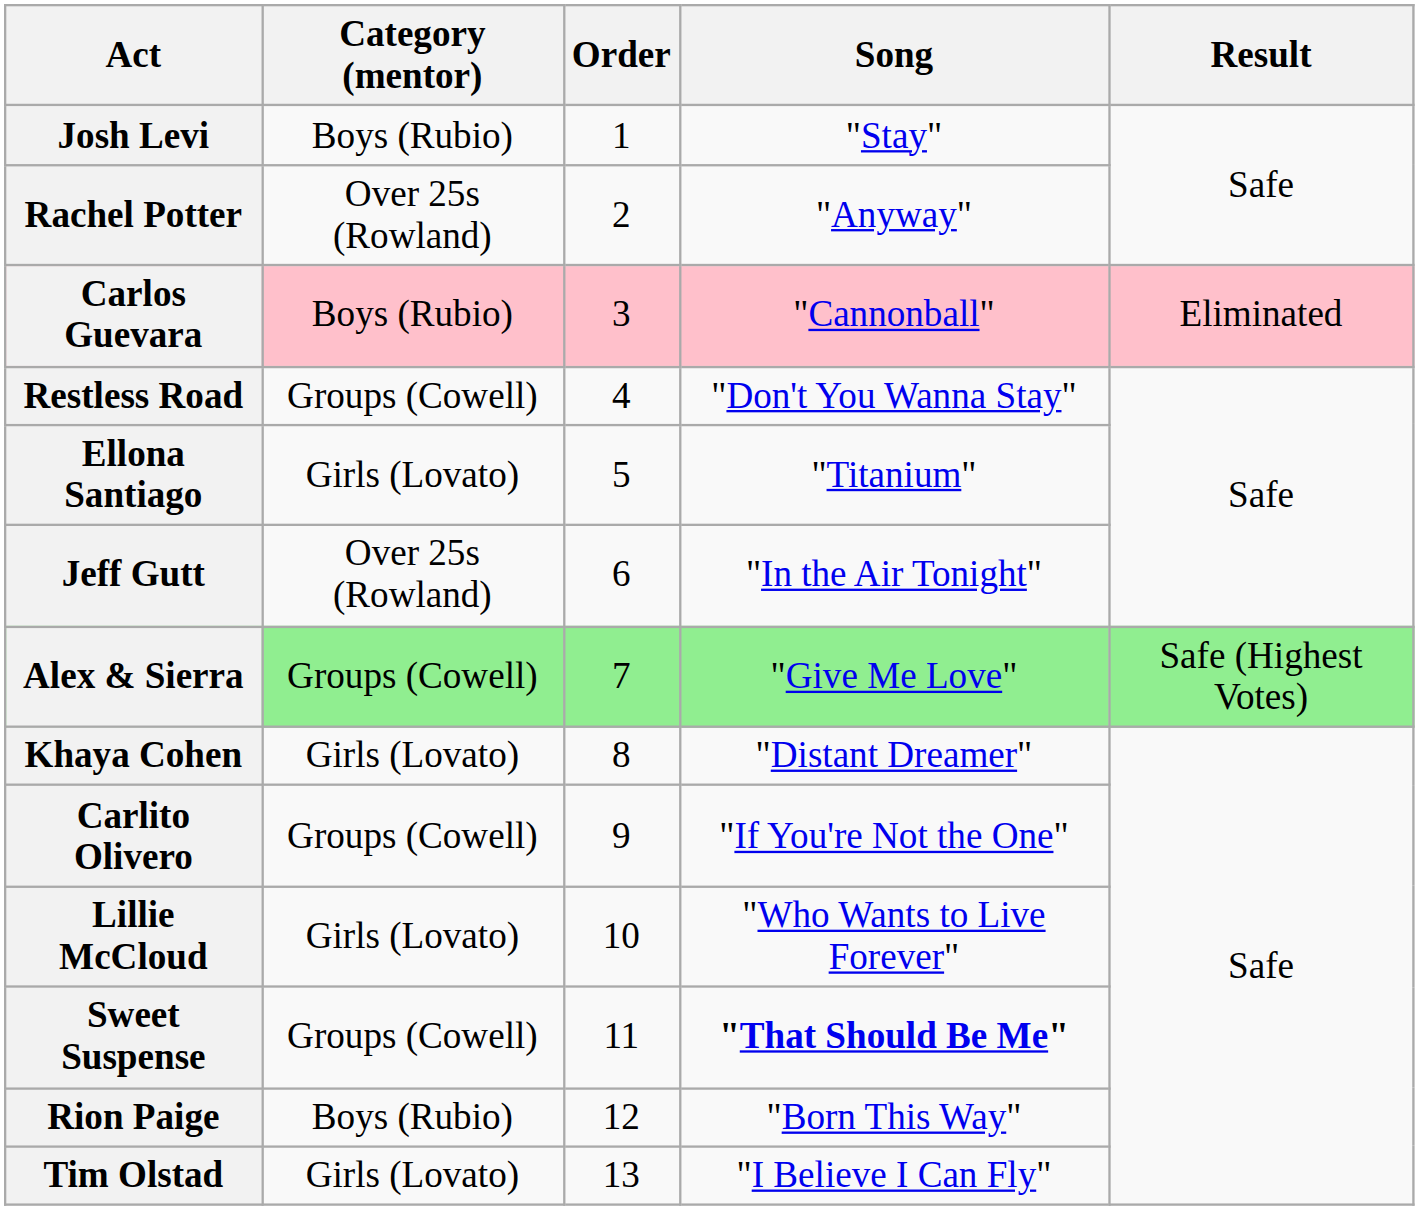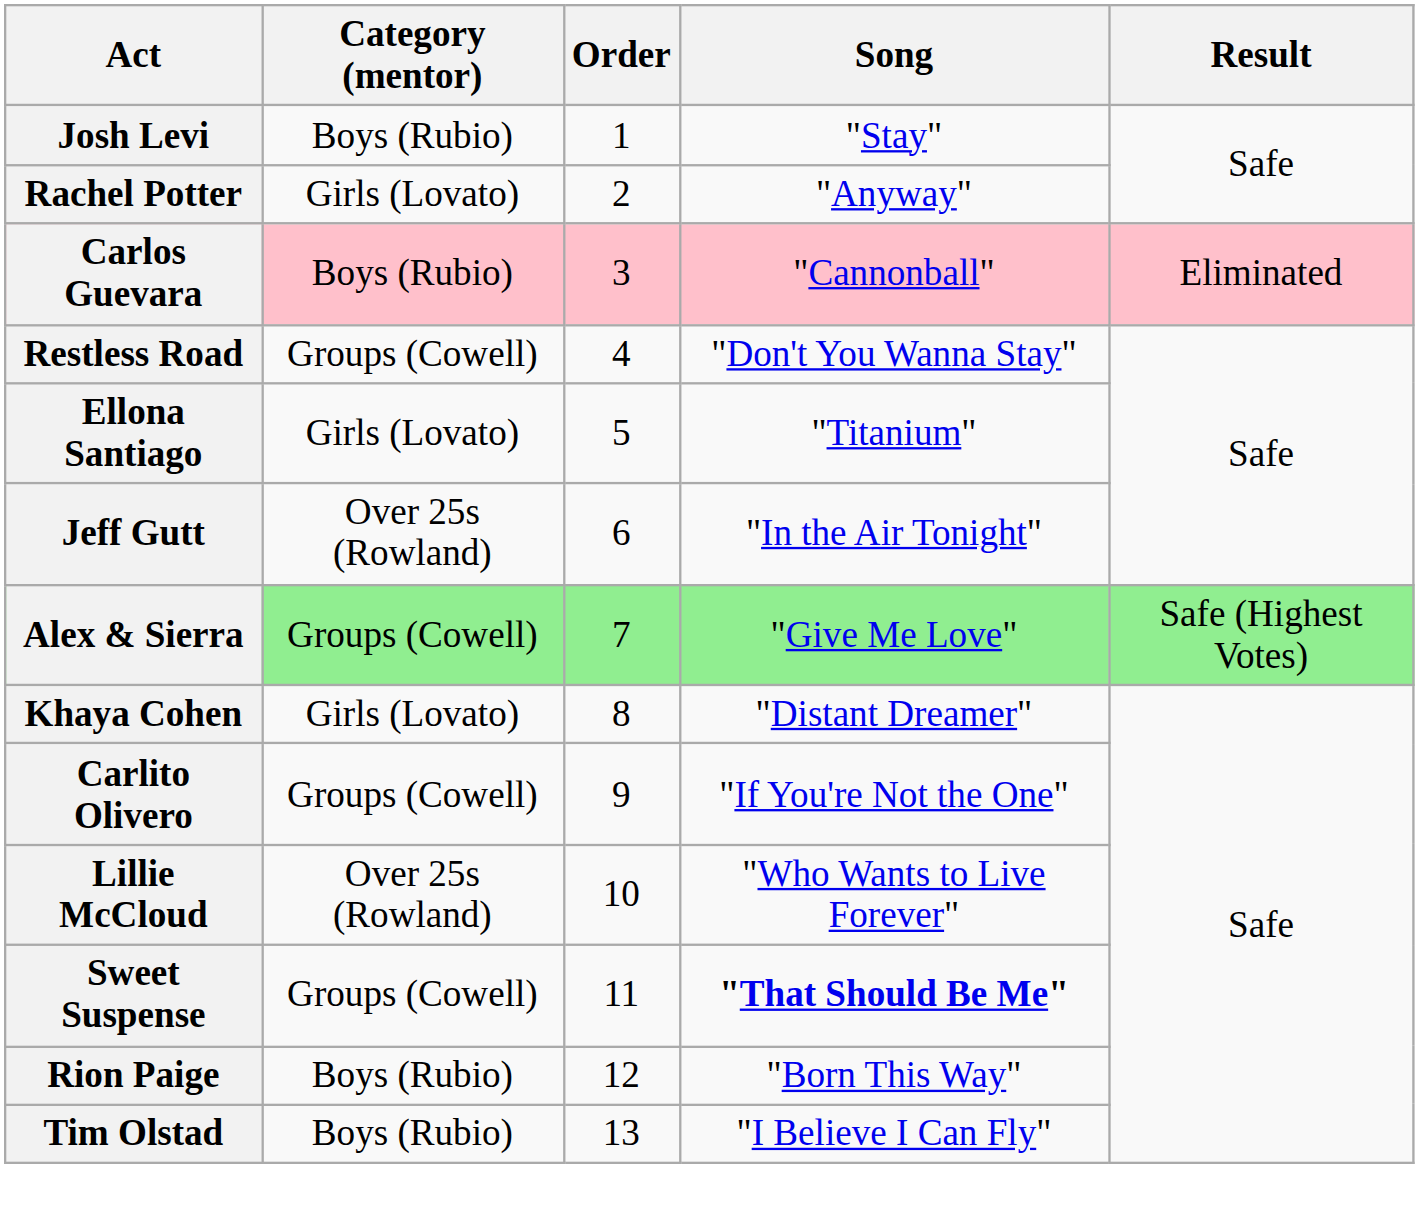 <table class="wikitable plainrowheaders" style="text-align:center;">
 <tr>
 <th scope="col">Act</th>
 <th scope="col">Category (mentor)</th>
 <th scope="col">Order</th>
 <th scope="col">Song</th>
 <th scope="col">Result</th>
 </tr>
 <tr>
 <th scope="row">Josh Levi</th>
 <td>Boys (Rubio)</td>
 <td>1</td>
 <td>"<a href='#'>Stay</a>"</td>
 <td rowspan=2>Safe</td>
 </tr>
 <tr>
 <th scope="row">Rachel Potter</th>
-<td>Over 25s (Rowland)</td>
+<td>Girls (Lovato)</td>
 <td>2</td>
 <td>"<a href='#'>Anyway</a>"</td>
 </tr>
 <tr style="background:pink;">
 <th scope="row">Carlos Guevara</th>
 <td>Boys (Rubio)</td>
 <td>3</td>
 <td>"<a href='#'>Cannonball</a>"</td>
 <td>Eliminated</td>
 </tr>
 <tr>
 <th scope="row">Restless Road</th>
 <td>Groups (Cowell)</td>
 <td>4</td>
 <td>"<a href='#'>Don't You Wanna Stay</a>"</td>
 <td rowspan=3>Safe</td>
 </tr>
 <tr>
 <th scope="row">Ellona Santiago</th>
 <td>Girls (Lovato)</td>
 <td>5</td>
 <td>"<a href='#'>Titanium</a>"</td>
 </tr>
 <tr>
 <th scope="row">Jeff Gutt</th>
 <td>Over 25s (Rowland)</td>
 <td>6</td>
 <td>"<a href='#'>In the Air Tonight</a>"</td>
 </tr>
 <tr style="background:lightgreen;">
 <th scope="row">Alex & Sierra</th>
 <td>Groups (Cowell)</td>
 <td>7</td>
 <td>"<a href='#'>Give Me Love</a>"</td>
 <td>Safe (Highest Votes)</td>
 </tr>
 <tr>
 <th scope="row">Khaya Cohen</th>
 <td>Girls (Lovato)</td>
 <td>8</td>
 <td>"<a href='#'>Distant Dreamer</a>"</td>
 <td rowspan=6>Safe</td>
 </tr>
 <tr>
 <th scope="row">Carlito Olivero</th>
 <td>Groups (Cowell)</td>
 <td>9</td>
 <td>"<a href='#'>If You're Not the One</a>"</td>
 </tr>
 <tr>
 <th scope="row">Lillie McCloud</th>
-<td>Girls (Lovato)</td>
+<td>Over 25s (Rowland)</td>
 <td>10</td>
 <td>"<a href='#'>Who Wants to Live Forever</a>"</td>
 </tr>
 <tr>
 <th scope="row">Sweet Suspense</th>
 <td>Groups (Cowell)</td>
 <td>11</td>
 <td><strong>"<a href='#'>That Should Be Me</a>"</strong></td>
 </tr>
 <tr>
 <th scope="row">Rion Paige</th>
 <td>Boys (Rubio)</td>
 <td>12</td>
 <td>"<a href='#'>Born This Way</a>"</td>
 </tr>
 <tr>
 <th scope="row">Tim Olstad</th>
-<td>Girls (Lovato)</td>
+<td>Boys (Rubio)</td>
 <td>13</td>
 <td>"<a href='#'>I Believe I Can Fly</a>"</td>
 </tr>
 </table>
